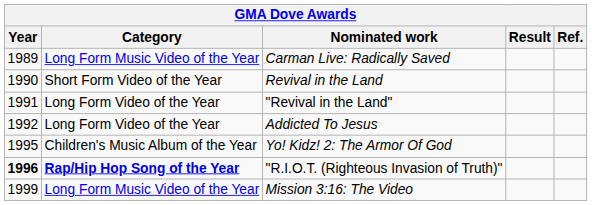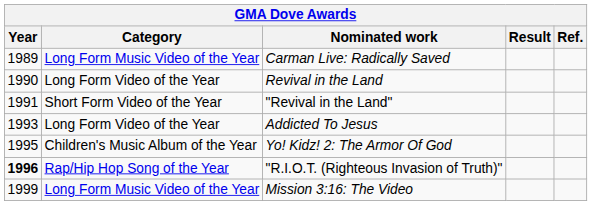 <table class="wikitable sortable">
 <tr>
 <th colspan="5"><a href='#'>GMA Dove Awards</a></th>
 </tr>
 <tr>
 <th>Year</th>
 <th>Category</th>
 <th>Nominated work</th>
 <th>Result</th>
 <th class="unsortable">Ref.</th>
 </tr>
 <tr>
 <td>1989</td>
 <td><a href='#'>Long Form Music Video of the Year</a></td>
 <td><em>Carman Live: Radically Saved</em></td>
 <td></td>
 <td></td>
 </tr>
 <tr>
 <td>1990</td>
-<td>Short Form Video of the Year</td>
+<td>Long Form Video of the Year</td>
 <td><em>Revival in the Land</em></td>
 <td></td>
 <td></td>
 </tr>
 <tr>
 <td>1991</td>
-<td>Long Form Video of the Year</td>
+<td>Short Form Video of the Year</td>
 <td>"Revival in the Land"</td>
 <td></td>
 <td></td>
 </tr>
 <tr>
-<td>1992</td>
+<td>1993</td>
 <td>Long Form Video of the Year</td>
 <td><em>Addicted To Jesus</em></td>
 <td></td>
 <td></td>
 </tr>
 <tr>
 <td>1995</td>
 <td>Children's Music Album of the Year</td>
 <td><em>Yo! Kidz! 2: The Armor Of God</em></td>
 <td></td>
 <td></td>
 </tr>
 <tr>
 <td><strong>1996</strong></td>
-<td><strong><a href='#'>Rap/Hip Hop Song of the Year</a></strong></td>
+<td><a href='#'>Rap/Hip Hop Song of the Year</a></td>
 <td>"R.I.O.T. (Righteous Invasion of Truth)"</td>
 <td></td>
 <td></td>
 </tr>
 <tr>
 <td>1999</td>
 <td><a href='#'>Long Form Music Video of the Year</a></td>
 <td><em>Mission 3:16: The Video</em></td>
 <td></td>
 <td></td>
 </tr>
 </table>
